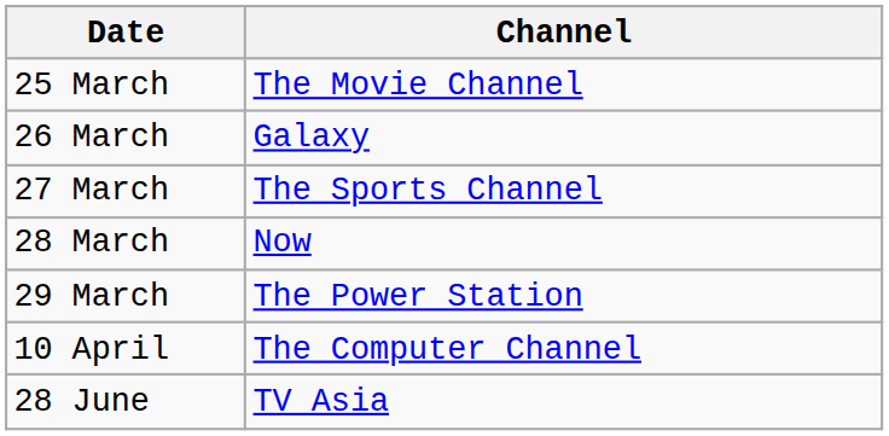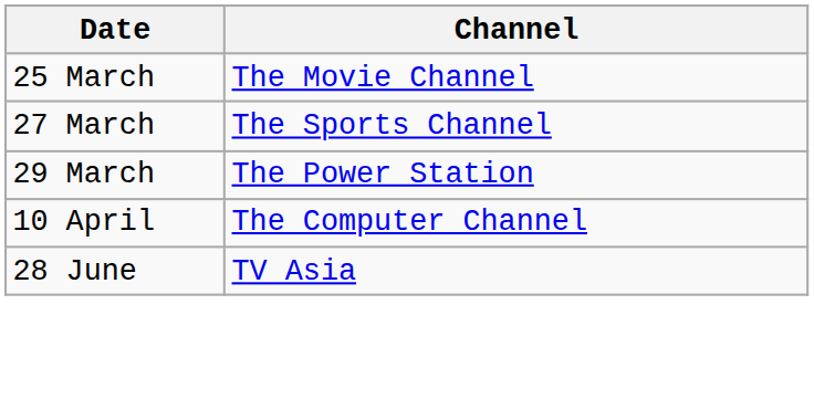 <table class="wikitable">
 <tr>
 <th width=90>Date</th>
 <th width=250>Channel</th>
 </tr>
 <tr>
 <td>25 March</td>
 <td><a href='#'>The Movie Channel</a></td>
 </tr>
 <tr>
-<td>26 March</td>
-<td><a href='#'>Galaxy</a></td>
-</tr>
-<tr>
 <td>27 March</td>
 <td><a href='#'>The Sports Channel</a></td>
-</tr>
-<tr>
-<td>28 March</td>
-<td><a href='#'>Now</a></td>
 </tr>
 <tr>
 <td>29 March</td>
 <td><a href='#'>The Power Station</a></td>
 </tr>
 <tr>
 <td>10 April</td>
 <td><a href='#'>The Computer Channel</a></td>
 </tr>
 <tr>
 <td>28 June</td>
 <td><a href='#'>TV Asia</a></td>
 </tr>
 </table>
